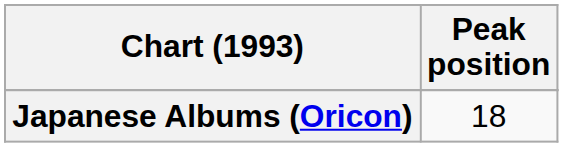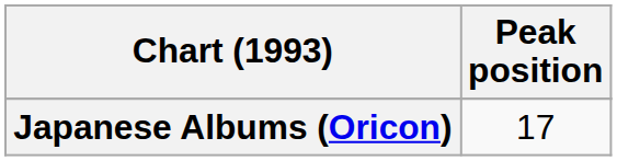 <table class="wikitable sortable plainrowheaders">
 <tr>
 <th scope="col">Chart (1993)</th>
 <th scope="col">Peak<br>position</th>
 </tr>
 <tr>
 </tr>
 <tr>
 <th scope="row">Japanese Albums (<a href='#'>Oricon</a>)</th>
-<td align="center">18</td>
+<td align="center">17</td>
 </tr>
 </table>
